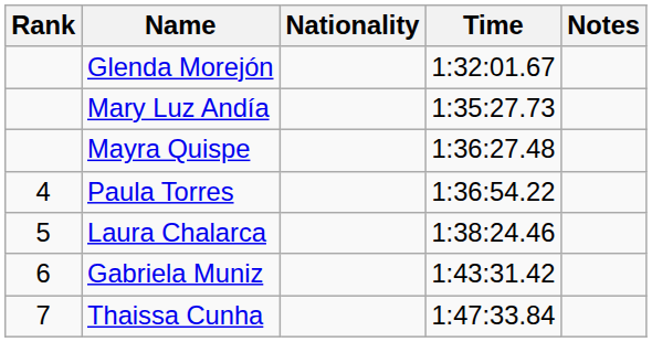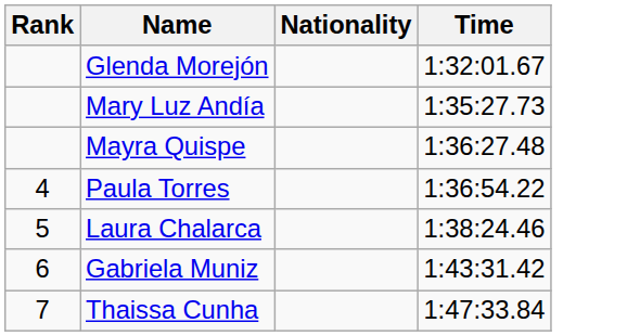 <table class="wikitable sortable" style="text-align:center">
 <tr>
 <th>Rank</th>
 <th>Name</th>
 <th>Nationality</th>
 <th>Time</th>
-<th>Notes</th>
 </tr>
 <tr>
 <td></td>
 <td align=left><a href='#'>Glenda Morejón</a></td>
 <td align=left></td>
 <td>1:32:01.67</td>
-<td></td>
 </tr>
 <tr>
 <td></td>
 <td align=left><a href='#'>Mary Luz Andía</a></td>
 <td align=left></td>
 <td>1:35:27.73</td>
-<td></td>
 </tr>
 <tr>
 <td></td>
 <td align=left><a href='#'>Mayra Quispe</a></td>
 <td align=left></td>
 <td>1:36:27.48</td>
-<td></td>
 </tr>
 <tr>
 <td>4</td>
 <td align=left><a href='#'>Paula Torres</a></td>
 <td align=left></td>
 <td>1:36:54.22</td>
-<td></td>
 </tr>
 <tr>
 <td>5</td>
 <td align=left><a href='#'>Laura Chalarca</a></td>
 <td align=left></td>
 <td>1:38:24.46</td>
-<td></td>
 </tr>
 <tr>
 <td>6</td>
 <td align=left><a href='#'>Gabriela Muniz</a></td>
 <td align=left></td>
 <td>1:43:31.42</td>
-<td></td>
 </tr>
 <tr>
 <td>7</td>
 <td align=left><a href='#'>Thaissa Cunha</a></td>
 <td align=left></td>
 <td>1:47:33.84</td>
-<td></td>
 </tr>
 </table>
